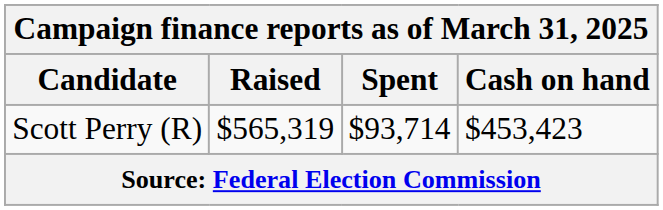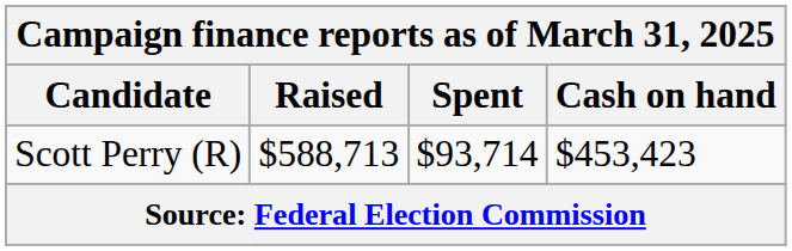 <table class="wikitable sortable">
 <tr>
 <th colspan=4>Campaign finance reports as of March 31, 2025</th>
 </tr>
 <tr style="text-align:center;">
 <th>Candidate</th>
 <th>Raised</th>
 <th>Spent</th>
 <th>Cash on hand</th>
 </tr>
 <tr>
 <td>Scott Perry (R)</td>
-<td>$565,319</td>
+<td>$588,713</td>
 <td>$93,714</td>
 <td>$453,423</td>
 </tr>
 <tr>
 <th colspan="4"><small>Source: <a href='#'>Federal Election Commission</a></small></th>
 </tr>
 </table>
